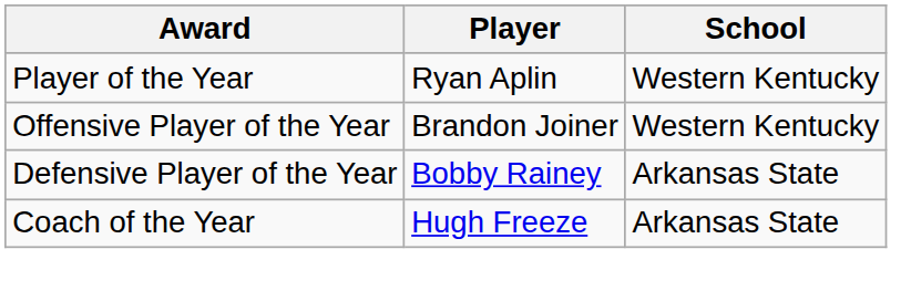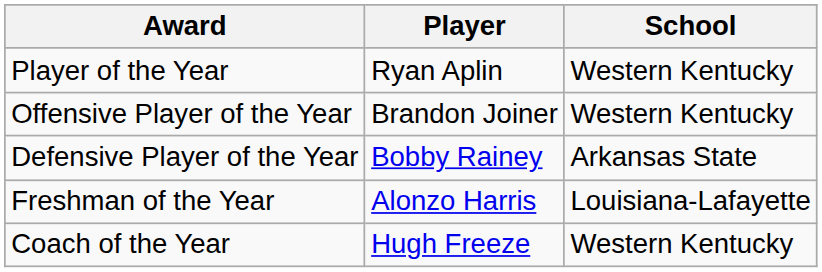 <table class="wikitable sortable">
 <tr>
 <th>Award</th>
 <th>Player</th>
 <th>School</th>
 </tr>
 <tr>
 <td>Player of the Year</td>
 <td>Ryan Aplin</td>
 <td>Western Kentucky</td>
 </tr>
 <tr>
 <td>Offensive Player of the Year</td>
 <td>Brandon Joiner</td>
 <td>Western Kentucky</td>
 </tr>
 <tr>
 <td>Defensive Player of the Year</td>
 <td><a href='#'>Bobby Rainey</a></td>
 <td>Arkansas State</td>
 </tr>
 <tr>
+<td>Freshman of the Year</td>
+<td><a href='#'>Alonzo Harris</a></td>
+<td>Louisiana-Lafayette</td>
+</tr>
+<tr>
 <td>Coach of the Year</td>
 <td><a href='#'>Hugh Freeze</a></td>
-<td>Arkansas State</td>
+<td>Western Kentucky</td>
 </tr>
 </table>
